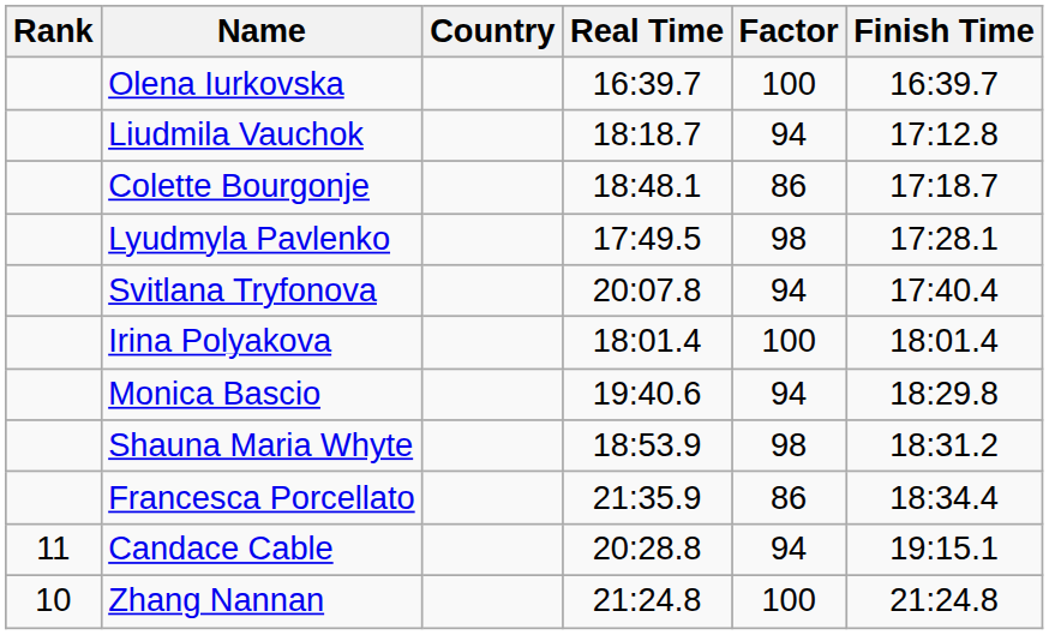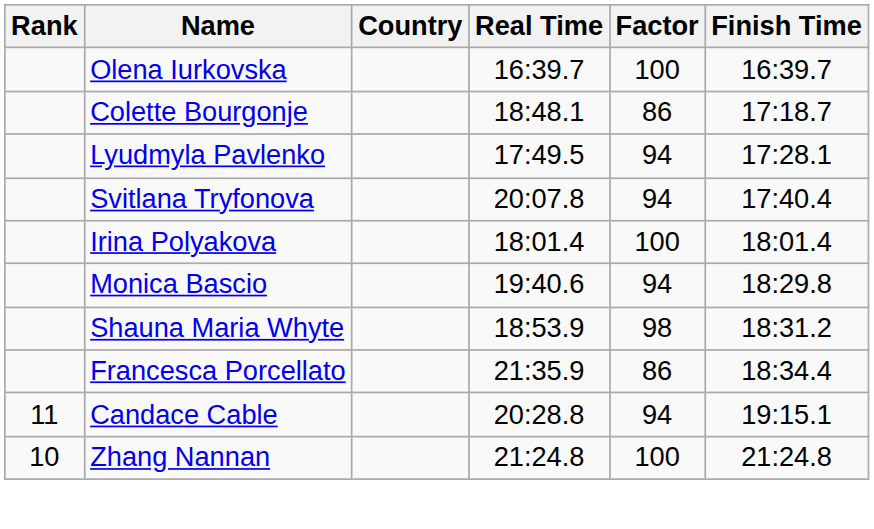 <table class="wikitable sortable" style="text-align:center">
 <tr>
 <th>Rank</th>
 <th>Name</th>
 <th>Country</th>
 <th>Real Time</th>
 <th>Factor</th>
 <th>Finish Time</th>
 </tr>
 <tr>
 <td></td>
 <td align=left><a href='#'>Olena Iurkovska</a></td>
 <td align=left></td>
 <td>16:39.7</td>
 <td>100</td>
 <td>16:39.7</td>
 </tr>
 <tr>
 <td></td>
-<td align=left><a href='#'>Liudmila Vauchok</a></td>
-<td align=left></td>
-<td>18:18.7</td>
-<td>94</td>
-<td>17:12.8</td>
-</tr>
-<tr>
-<td></td>
 <td align=left><a href='#'>Colette Bourgonje</a></td>
 <td align=left></td>
 <td>18:48.1</td>
 <td>86</td>
 <td>17:18.7</td>
 </tr>
 <tr>
 <td></td>
 <td align=left><a href='#'>Lyudmyla Pavlenko</a></td>
 <td align=left></td>
 <td>17:49.5</td>
-<td>98</td>
+<td>94</td>
 <td>17:28.1</td>
 </tr>
 <tr>
 <td></td>
 <td align=left><a href='#'>Svitlana Tryfonova</a></td>
 <td align=left></td>
 <td>20:07.8</td>
 <td>94</td>
 <td>17:40.4</td>
 </tr>
 <tr>
 <td></td>
 <td align=left><a href='#'>Irina Polyakova</a></td>
 <td align=left></td>
 <td>18:01.4</td>
 <td>100</td>
 <td>18:01.4</td>
 </tr>
 <tr>
 <td></td>
 <td align=left><a href='#'>Monica Bascio</a></td>
 <td align=left></td>
 <td>19:40.6</td>
 <td>94</td>
 <td>18:29.8</td>
 </tr>
 <tr>
 <td></td>
 <td align=left><a href='#'>Shauna Maria Whyte</a></td>
 <td align=left></td>
 <td>18:53.9</td>
 <td>98</td>
 <td>18:31.2</td>
 </tr>
 <tr>
 <td></td>
 <td align=left><a href='#'>Francesca Porcellato</a></td>
 <td align=left></td>
 <td>21:35.9</td>
 <td>86</td>
 <td>18:34.4</td>
 </tr>
 <tr>
 <td>11</td>
 <td align=left><a href='#'>Candace Cable</a></td>
 <td align=left></td>
 <td>20:28.8</td>
 <td>94</td>
 <td>19:15.1</td>
 </tr>
 <tr>
 <td>10</td>
 <td align=left><a href='#'>Zhang Nannan</a></td>
 <td align=left></td>
 <td>21:24.8</td>
 <td>100</td>
 <td>21:24.8</td>
 </tr>
 </table>
